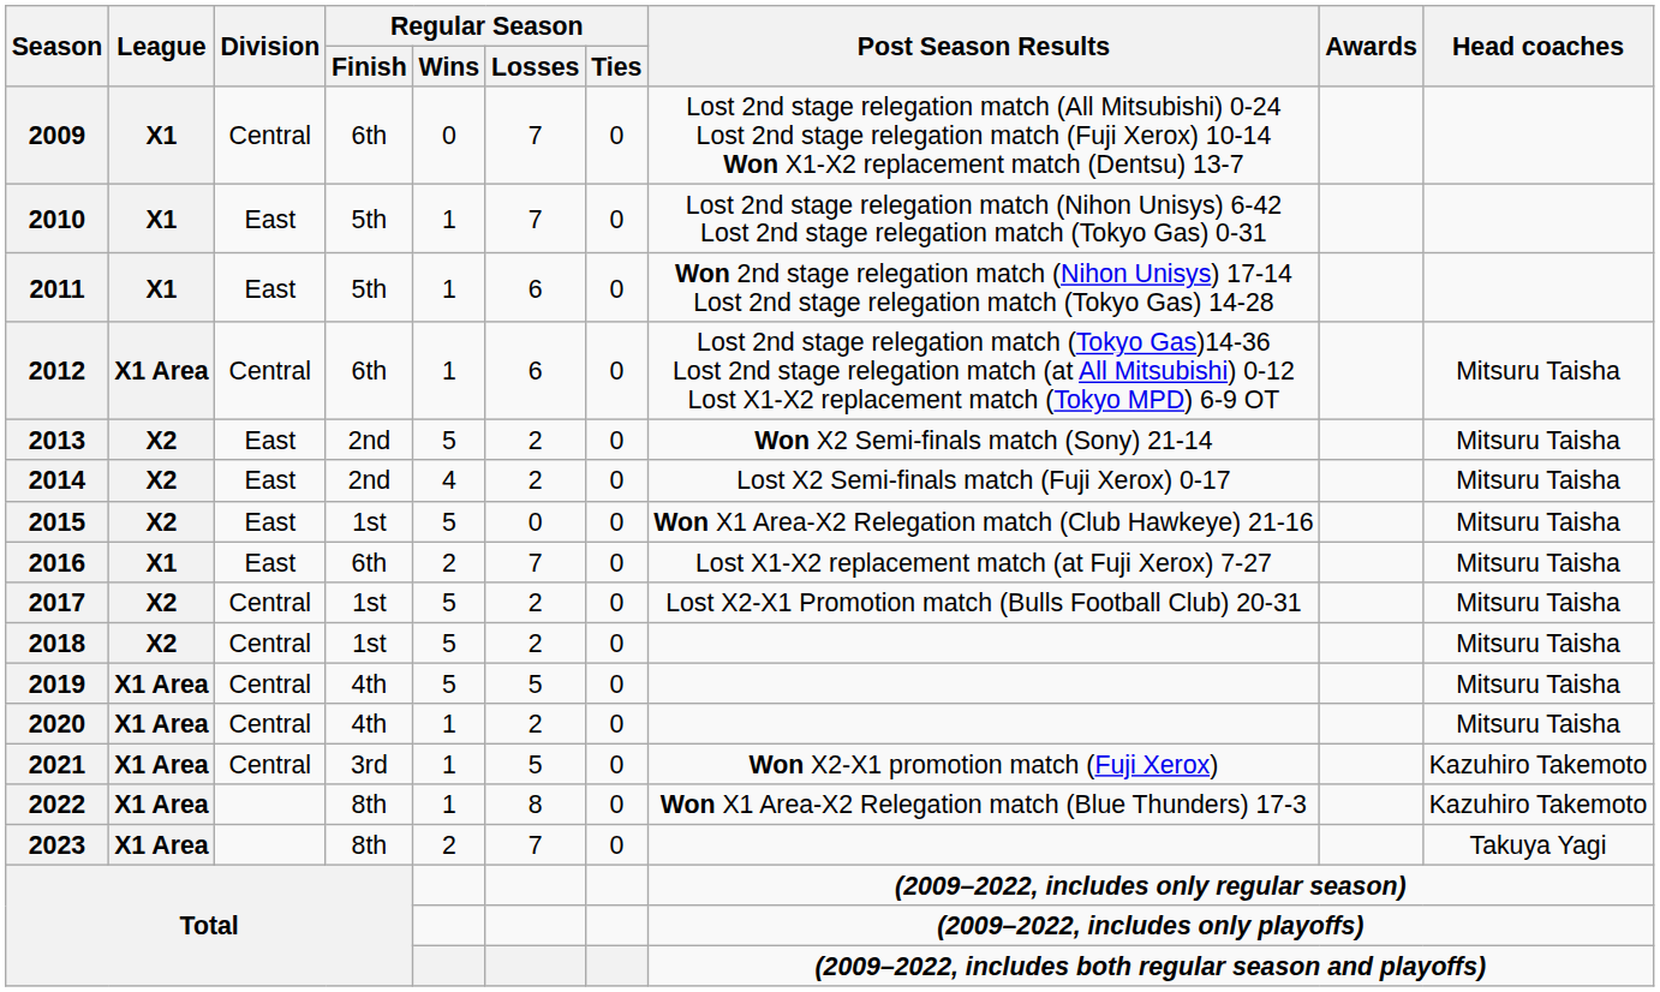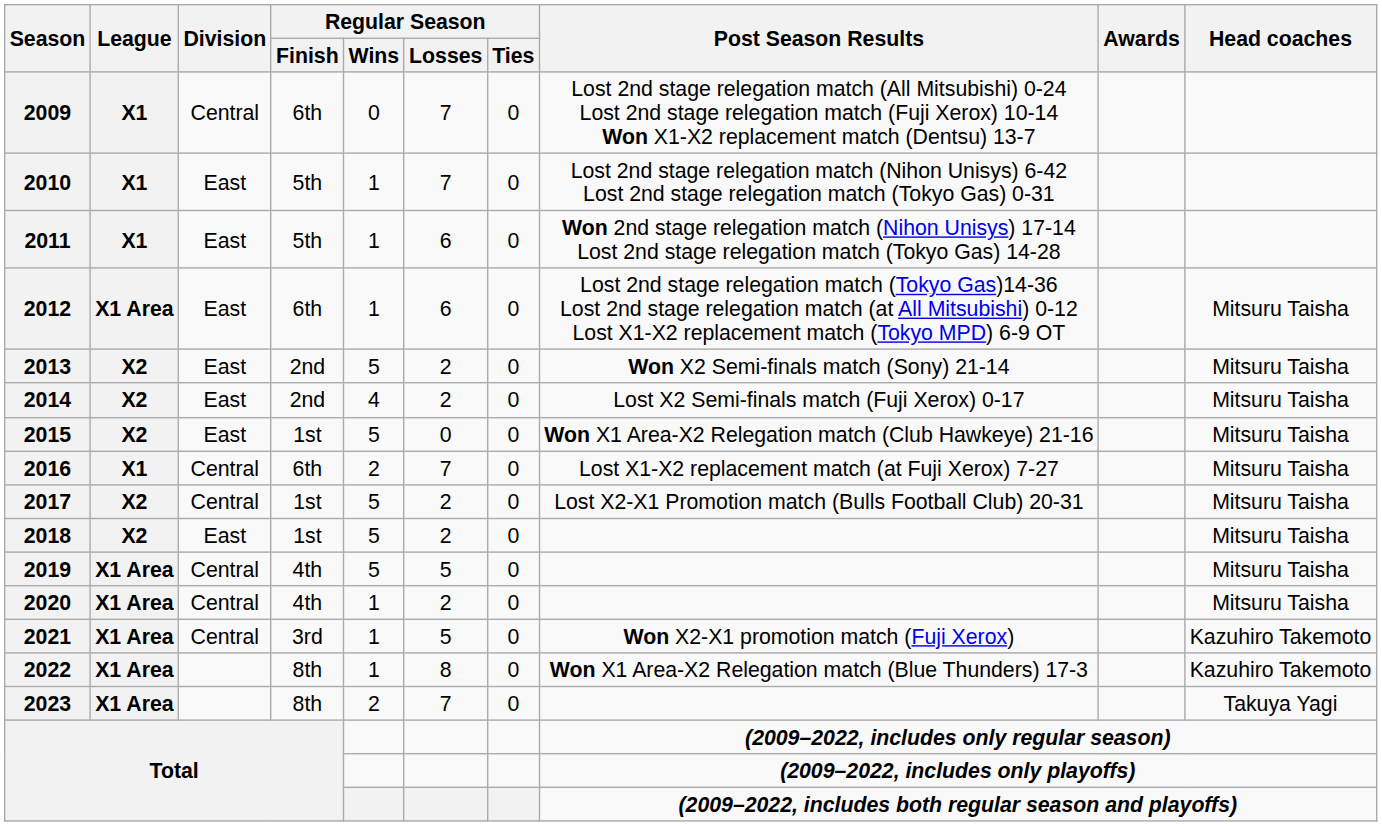 <table class="wikitable" style="text-align:center; font-size:95%">
 <tr>
 <th rowspan="2">Season</th>
 <th rowspan="2">League</th>
 <th rowspan="2">Division</th>
 <th colspan="4">Regular Season</th>
 <th rowspan="2">Post Season Results</th>
 <th rowspan="2">Awards</th>
 <th rowspan="2">Head coaches</th>
 </tr>
 <tr>
 <th>Finish</th>
 <th>Wins</th>
 <th>Losses</th>
 <th>Ties</th>
 </tr>
 <tr>
 <th align="center">2009</th>
 <th align="center">X1</th>
 <td align="center">Central</td>
 <td align="center" bgcolor="">6th</td>
 <td align="center">0</td>
 <td align="center">7</td>
 <td align="center">0</td>
 <td>Lost 2nd stage relegation match (All Mitsubishi) 0-24<br>Lost 2nd stage relegation match (Fuji Xerox) 10-14<br><strong>Won</strong> X1-X2 replacement match (Dentsu) 13-7</td>
 <td></td>
 <td></td>
 </tr>
 <tr>
 <th align="center">2010</th>
 <th align="center">X1</th>
 <td align="center">East</td>
 <td align="center" bgcolor="">5th</td>
 <td align="center">1</td>
 <td align="center">7</td>
 <td align="center">0</td>
 <td>Lost 2nd stage relegation match (Nihon Unisys) 6-42<br>Lost 2nd stage relegation match (Tokyo Gas) 0-31</td>
 <td></td>
 <td></td>
 </tr>
 <tr>
 <th align="center">2011</th>
 <th align="center">X1</th>
 <td align="center">East</td>
 <td align="center" bgcolor="">5th</td>
 <td align="center">1</td>
 <td align="center">6</td>
 <td align="center">0</td>
 <td><strong>Won</strong> 2nd stage relegation match (<a href='#'>Nihon Unisys</a>) 17-14<br>Lost 2nd stage relegation match (Tokyo Gas) 14-28</td>
 <td></td>
 <td></td>
 </tr>
 <tr>
 <th align="center">2012</th>
 <th align="center">X1 Area</th>
-<td align="center">Central</td>
+<td align="center">East</td>
 <td align="center" bgcolor="">6th</td>
 <td align="center">1</td>
 <td align="center">6</td>
 <td align="center">0</td>
 <td>Lost 2nd stage relegation match (<a href='#'>Tokyo Gas</a>)14-36<br>Lost 2nd stage relegation match (at <a href='#'>All Mitsubishi</a>) 0-12<br>Lost X1-X2 replacement match (<a href='#'>Tokyo MPD</a>) 6-9 OT</td>
 <td></td>
 <td>Mitsuru Taisha</td>
 </tr>
 <tr>
 <th align="center">2013</th>
 <th align="center">X2</th>
 <td align="center">East</td>
 <td align="center" bgcolor="">2nd</td>
 <td align="center">5</td>
 <td align="center">2</td>
 <td align="center">0</td>
 <td><strong>Won</strong> X2 Semi-finals match (Sony) 21-14</td>
 <td></td>
 <td>Mitsuru Taisha</td>
 </tr>
 <tr>
 <th align="center">2014</th>
 <th align="center">X2</th>
 <td align="center">East</td>
 <td align="center" bgcolor="">2nd</td>
 <td align="center">4</td>
 <td align="center">2</td>
 <td align="center">0</td>
 <td>Lost X2 Semi-finals match (Fuji Xerox) 0-17</td>
 <td></td>
 <td>Mitsuru Taisha</td>
 </tr>
 <tr>
 <th align="center">2015</th>
 <th align="center">X2</th>
 <td align="center">East</td>
 <td align="center" bgcolor="">1st</td>
 <td align="center">5</td>
 <td align="center">0</td>
 <td align="center">0</td>
 <td><strong>Won</strong> X1 Area-X2 Relegation match (Club Hawkeye) 21-16</td>
 <td></td>
 <td>Mitsuru Taisha</td>
 </tr>
 <tr>
 <th align="center">2016</th>
 <th align="center">X1</th>
-<td align="center">East</td>
+<td align="center">Central</td>
 <td align="center" bgcolor="">6th</td>
 <td align="center">2</td>
 <td align="center">7</td>
 <td align="center">0</td>
 <td>Lost X1-X2 replacement match (at Fuji Xerox) 7-27</td>
 <td></td>
 <td>Mitsuru Taisha</td>
 </tr>
 <tr>
 <th align="center">2017</th>
 <th align="center">X2</th>
 <td align="center">Central</td>
 <td align="center" bgcolor="">1st</td>
 <td align="center">5</td>
 <td align="center">2</td>
 <td align="center">0</td>
 <td>Lost X2-X1 Promotion match (Bulls Football Club) 20-31</td>
 <td></td>
 <td>Mitsuru Taisha</td>
 </tr>
 <tr>
 <th align="center">2018</th>
 <th align="center">X2</th>
-<td align="center">Central</td>
+<td align="center">East</td>
 <td align="center" bgcolor="">1st</td>
 <td align="center">5</td>
 <td align="center">2</td>
 <td align="center">0</td>
 <td></td>
 <td></td>
 <td>Mitsuru Taisha</td>
 </tr>
 <tr>
 <th align="center">2019</th>
 <th align="center">X1 Area</th>
 <td align="center">Central</td>
 <td align="center" bgcolor="">4th</td>
 <td align="center">5</td>
 <td align="center">5</td>
 <td align="center">0</td>
 <td></td>
 <td></td>
 <td>Mitsuru Taisha</td>
 </tr>
 <tr>
 <th align="center">2020</th>
 <th align="center">X1 Area</th>
 <td align="center">Central</td>
 <td align="center" bgcolor="">4th</td>
 <td align="center">1</td>
 <td align="center">2</td>
 <td align="center">0</td>
 <td></td>
 <td></td>
 <td>Mitsuru Taisha</td>
 </tr>
 <tr>
 <th align="center">2021</th>
 <th align="center">X1 Area</th>
 <td align="center">Central</td>
 <td align="center" bgcolor="">3rd</td>
 <td align="center">1</td>
 <td align="center">5</td>
 <td align="center">0</td>
 <td><strong>Won</strong> X2-X1 promotion match (<a href='#'>Fuji Xerox</a>)</td>
 <td></td>
 <td>Kazuhiro Takemoto</td>
 </tr>
 <tr>
 <th align="center">2022</th>
 <th align="center">X1 Area</th>
 <td align="center"></td>
 <td align="center" bgcolor="">8th</td>
 <td align="center">1</td>
 <td align="center">8</td>
 <td align="center">0</td>
 <td><strong>Won</strong> X1 Area-X2 Relegation match (Blue Thunders) 17-3</td>
 <td></td>
 <td>Kazuhiro Takemoto</td>
 </tr>
 <tr>
 <th align="center">2023</th>
 <th align="center">X1 Area</th>
 <td align="center"></td>
 <td align="center" bgcolor="">8th</td>
 <td align="center">2</td>
 <td align="center">7</td>
 <td align="center">0</td>
 <td></td>
 <td></td>
 <td>Takuya Yagi</td>
 </tr>
 <tr>
 <th align="center" rowSpan="4" colSpan="4">Total</th>
 <td align="center"></td>
 <td align="center"></td>
 <td align="center"></td>
 <td colSpan="4"><strong><em>(2009–2022, includes only regular season)</em></strong></td>
 </tr>
 <tr>
 <td align="center"></td>
 <td align="center"></td>
 <td align="center"></td>
 <td colSpan="4"><strong><em>(2009–2022, includes only playoffs)</em></strong></td>
 </tr>
 <tr>
 <th align="center"></th>
 <th align="center"></th>
 <th align="center"></th>
 <td colSpan="4"><strong><em>(2009–2022, includes both regular season and playoffs)</em></strong></td>
 </tr>
 </table>
